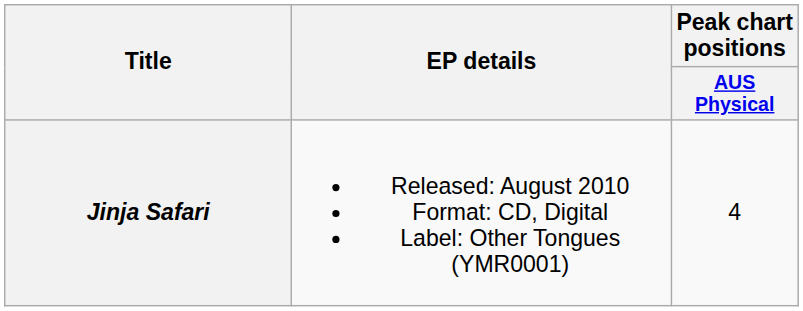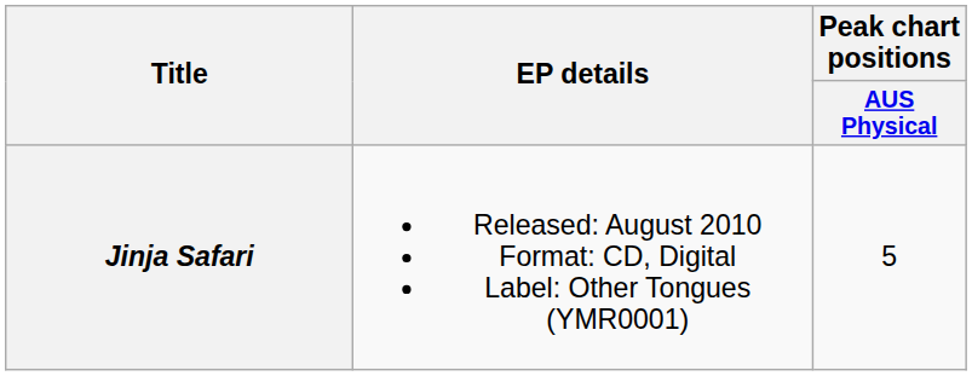 <table class="wikitable plainrowheaders" style="text-align:center;" border="1">
 <tr>
 <th scope="col" rowspan="2" style="width:12em;">Title</th>
 <th scope="col" rowspan="2" style="width:16em;">EP details</th>
 <th scope="col" colspan="1">Peak chart<br>positions</th>
 </tr>
 <tr>
 <th scope="col" style="font-size:85%"><a href='#'>AUS<br>Physical</a><br></th>
 </tr>
 <tr>
 <th scope="row"><em>Jinja Safari</em></th>
 <td><br><ul><li>Released: August 2010</li><li>Format: CD, Digital</li><li>Label: Other Tongues (YMR0001)</li></ul></td>
-<td align="center">4</td>
+<td align="center">5</td>
 </tr>
 </table>
